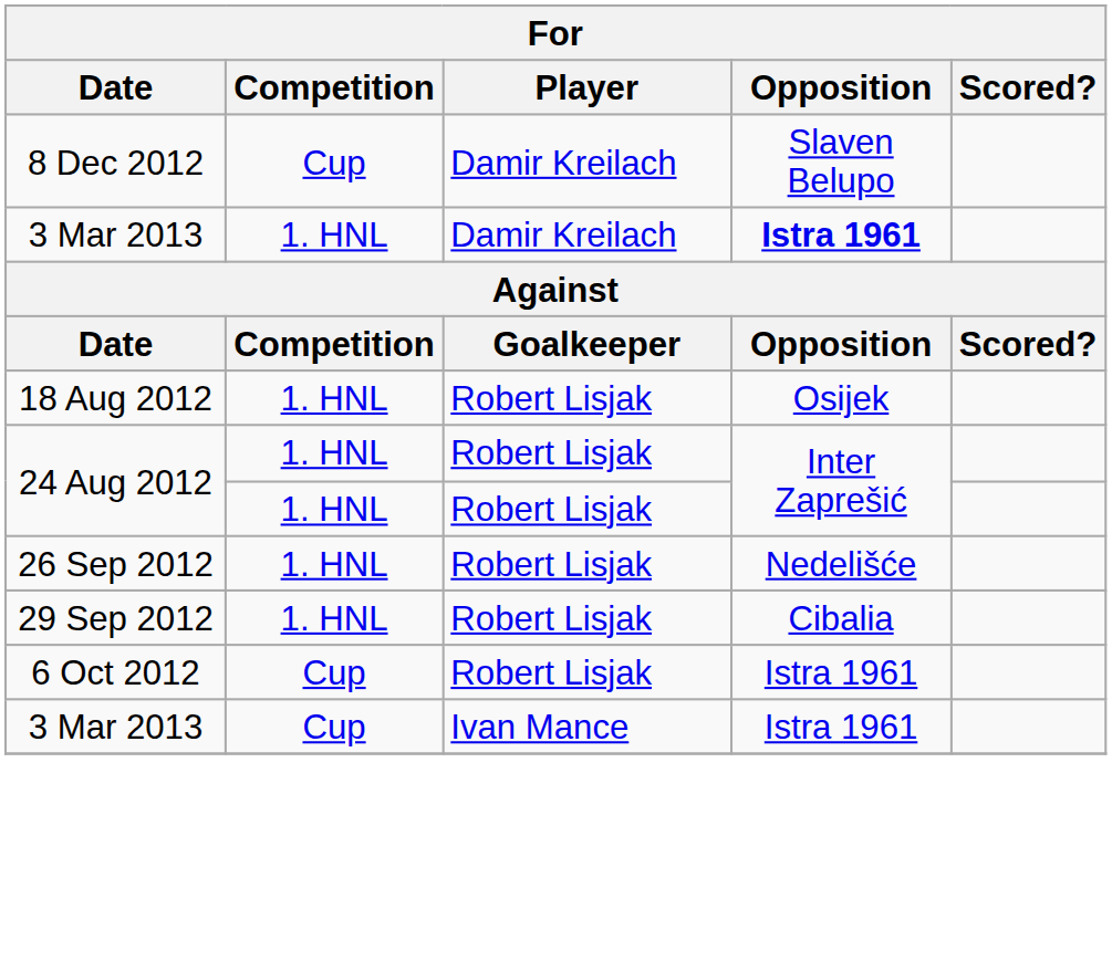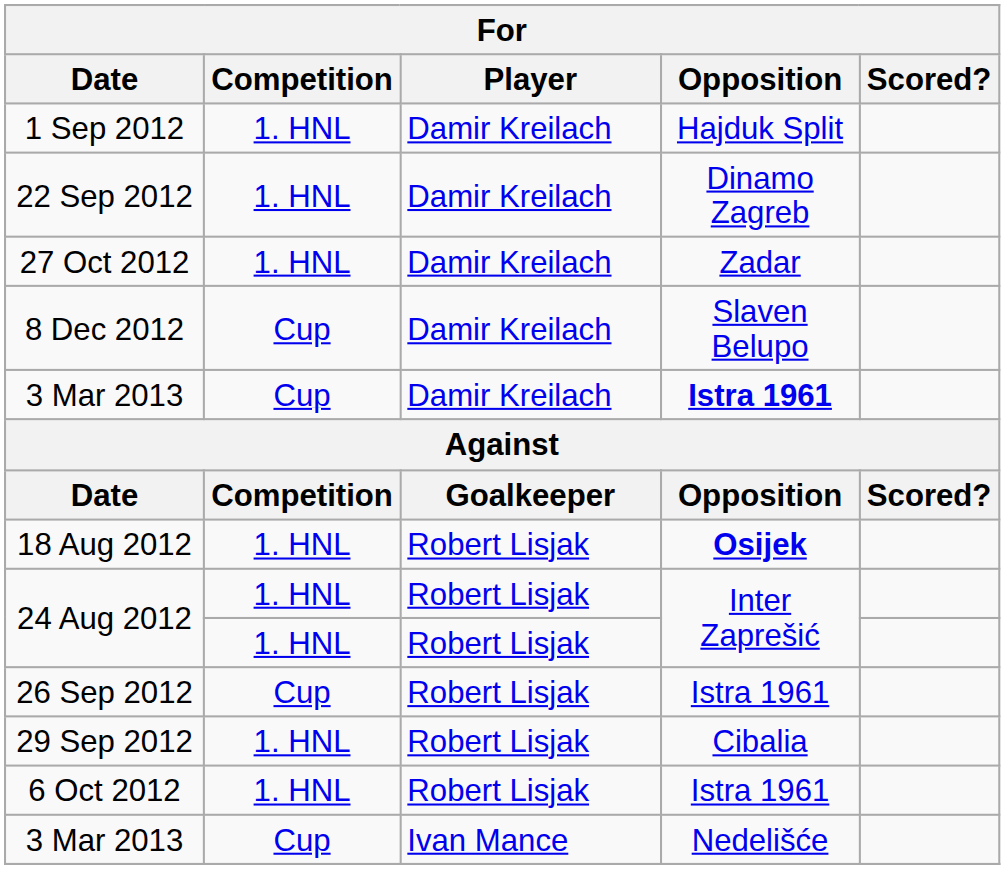 <table class="wikitable"  style="text-align:center; font-size:95%; ">
 <tr>
 <th colspan=5>For</th>
 </tr>
 <tr>
 <th width=90>Date</th>
 <th width=70>Competition</th>
 <th width=120>Player</th>
 <th width=90>Opposition</th>
 <th width=50>Scored?</th>
 </tr>
 <tr>
+<td>1 Sep 2012</td>
+<td><a href='#'>1. HNL</a></td>
+<td style="text-align:left;"> <a href='#'>Damir Kreilach</a></td>
+<td><a href='#'>Hajduk Split</a></td>
+<td></td>
+</tr>
+<tr>
+<td>22 Sep 2012</td>
+<td><a href='#'>1. HNL</a></td>
+<td style="text-align:left;"> <a href='#'>Damir Kreilach</a></td>
+<td><a href='#'>Dinamo Zagreb</a></td>
+<td></td>
+</tr>
+<tr>
+<td>27 Oct 2012</td>
+<td><a href='#'>1. HNL</a></td>
+<td style="text-align:left;"> <a href='#'>Damir Kreilach</a></td>
+<td><a href='#'>Zadar</a></td>
+<td></td>
+</tr>
+<tr>
 <td>8 Dec 2012</td>
 <td><a href='#'>Cup</a></td>
 <td style="text-align:left;"> <a href='#'>Damir Kreilach</a></td>
 <td><a href='#'>Slaven Belupo</a></td>
 <td></td>
 </tr>
 <tr>
 <td>3 Mar 2013</td>
-<td><a href='#'>1. HNL</a></td>
+<td><a href='#'>Cup</a></td>
 <td style="text-align:left;"> <a href='#'>Damir Kreilach</a></td>
 <td><strong><a href='#'>Istra 1961</a></strong></td>
 <td></td>
 </tr>
 <tr>
 <th colspan=5>Against</th>
 </tr>
 <tr>
 <th width=90>Date</th>
 <th width=70>Competition</th>
 <th width=120>Goalkeeper</th>
 <th width=90>Opposition</th>
 <th width=50>Scored?</th>
 </tr>
 <tr>
 <td>18 Aug 2012</td>
 <td><a href='#'>1. HNL</a></td>
 <td style="text-align:left;"> <a href='#'>Robert Lisjak</a></td>
-<td><a href='#'>Osijek</a></td>
+<td><strong><a href='#'>Osijek</a></strong></td>
 <td></td>
 </tr>
 <tr>
 <td rowspan=2>24 Aug 2012</td>
 <td><a href='#'>1. HNL</a></td>
 <td style="text-align:left;"> <a href='#'>Robert Lisjak</a></td>
 <td rowspan=2><a href='#'>Inter Zaprešić</a></td>
 <td></td>
 </tr>
 <tr>
 <td><a href='#'>1. HNL</a></td>
 <td style="text-align:left;"> <a href='#'>Robert Lisjak</a></td>
 <td></td>
 </tr>
 <tr>
 <td>26 Sep 2012</td>
-<td><a href='#'>1. HNL</a></td>
+<td><a href='#'>Cup</a></td>
 <td style="text-align:left;"> <a href='#'>Robert Lisjak</a></td>
-<td><a href='#'>Nedelišće</a></td>
+<td><a href='#'>Istra 1961</a></td>
 <td></td>
 </tr>
 <tr>
 <td>29 Sep 2012</td>
 <td><a href='#'>1. HNL</a></td>
 <td style="text-align:left;"> <a href='#'>Robert Lisjak</a></td>
 <td><a href='#'>Cibalia</a></td>
 <td></td>
 </tr>
 <tr>
 <td>6 Oct 2012</td>
-<td><a href='#'>Cup</a></td>
+<td><a href='#'>1. HNL</a></td>
 <td style="text-align:left;"> <a href='#'>Robert Lisjak</a></td>
 <td><a href='#'>Istra 1961</a></td>
 <td></td>
 </tr>
 <tr>
 <td>3 Mar 2013</td>
 <td><a href='#'>Cup</a></td>
 <td style="text-align:left;"> <a href='#'>Ivan Mance</a></td>
-<td><a href='#'>Istra 1961</a></td>
+<td><a href='#'>Nedelišće</a></td>
 <td></td>
 </tr>
 <tr>
 </tr>
 </table>
